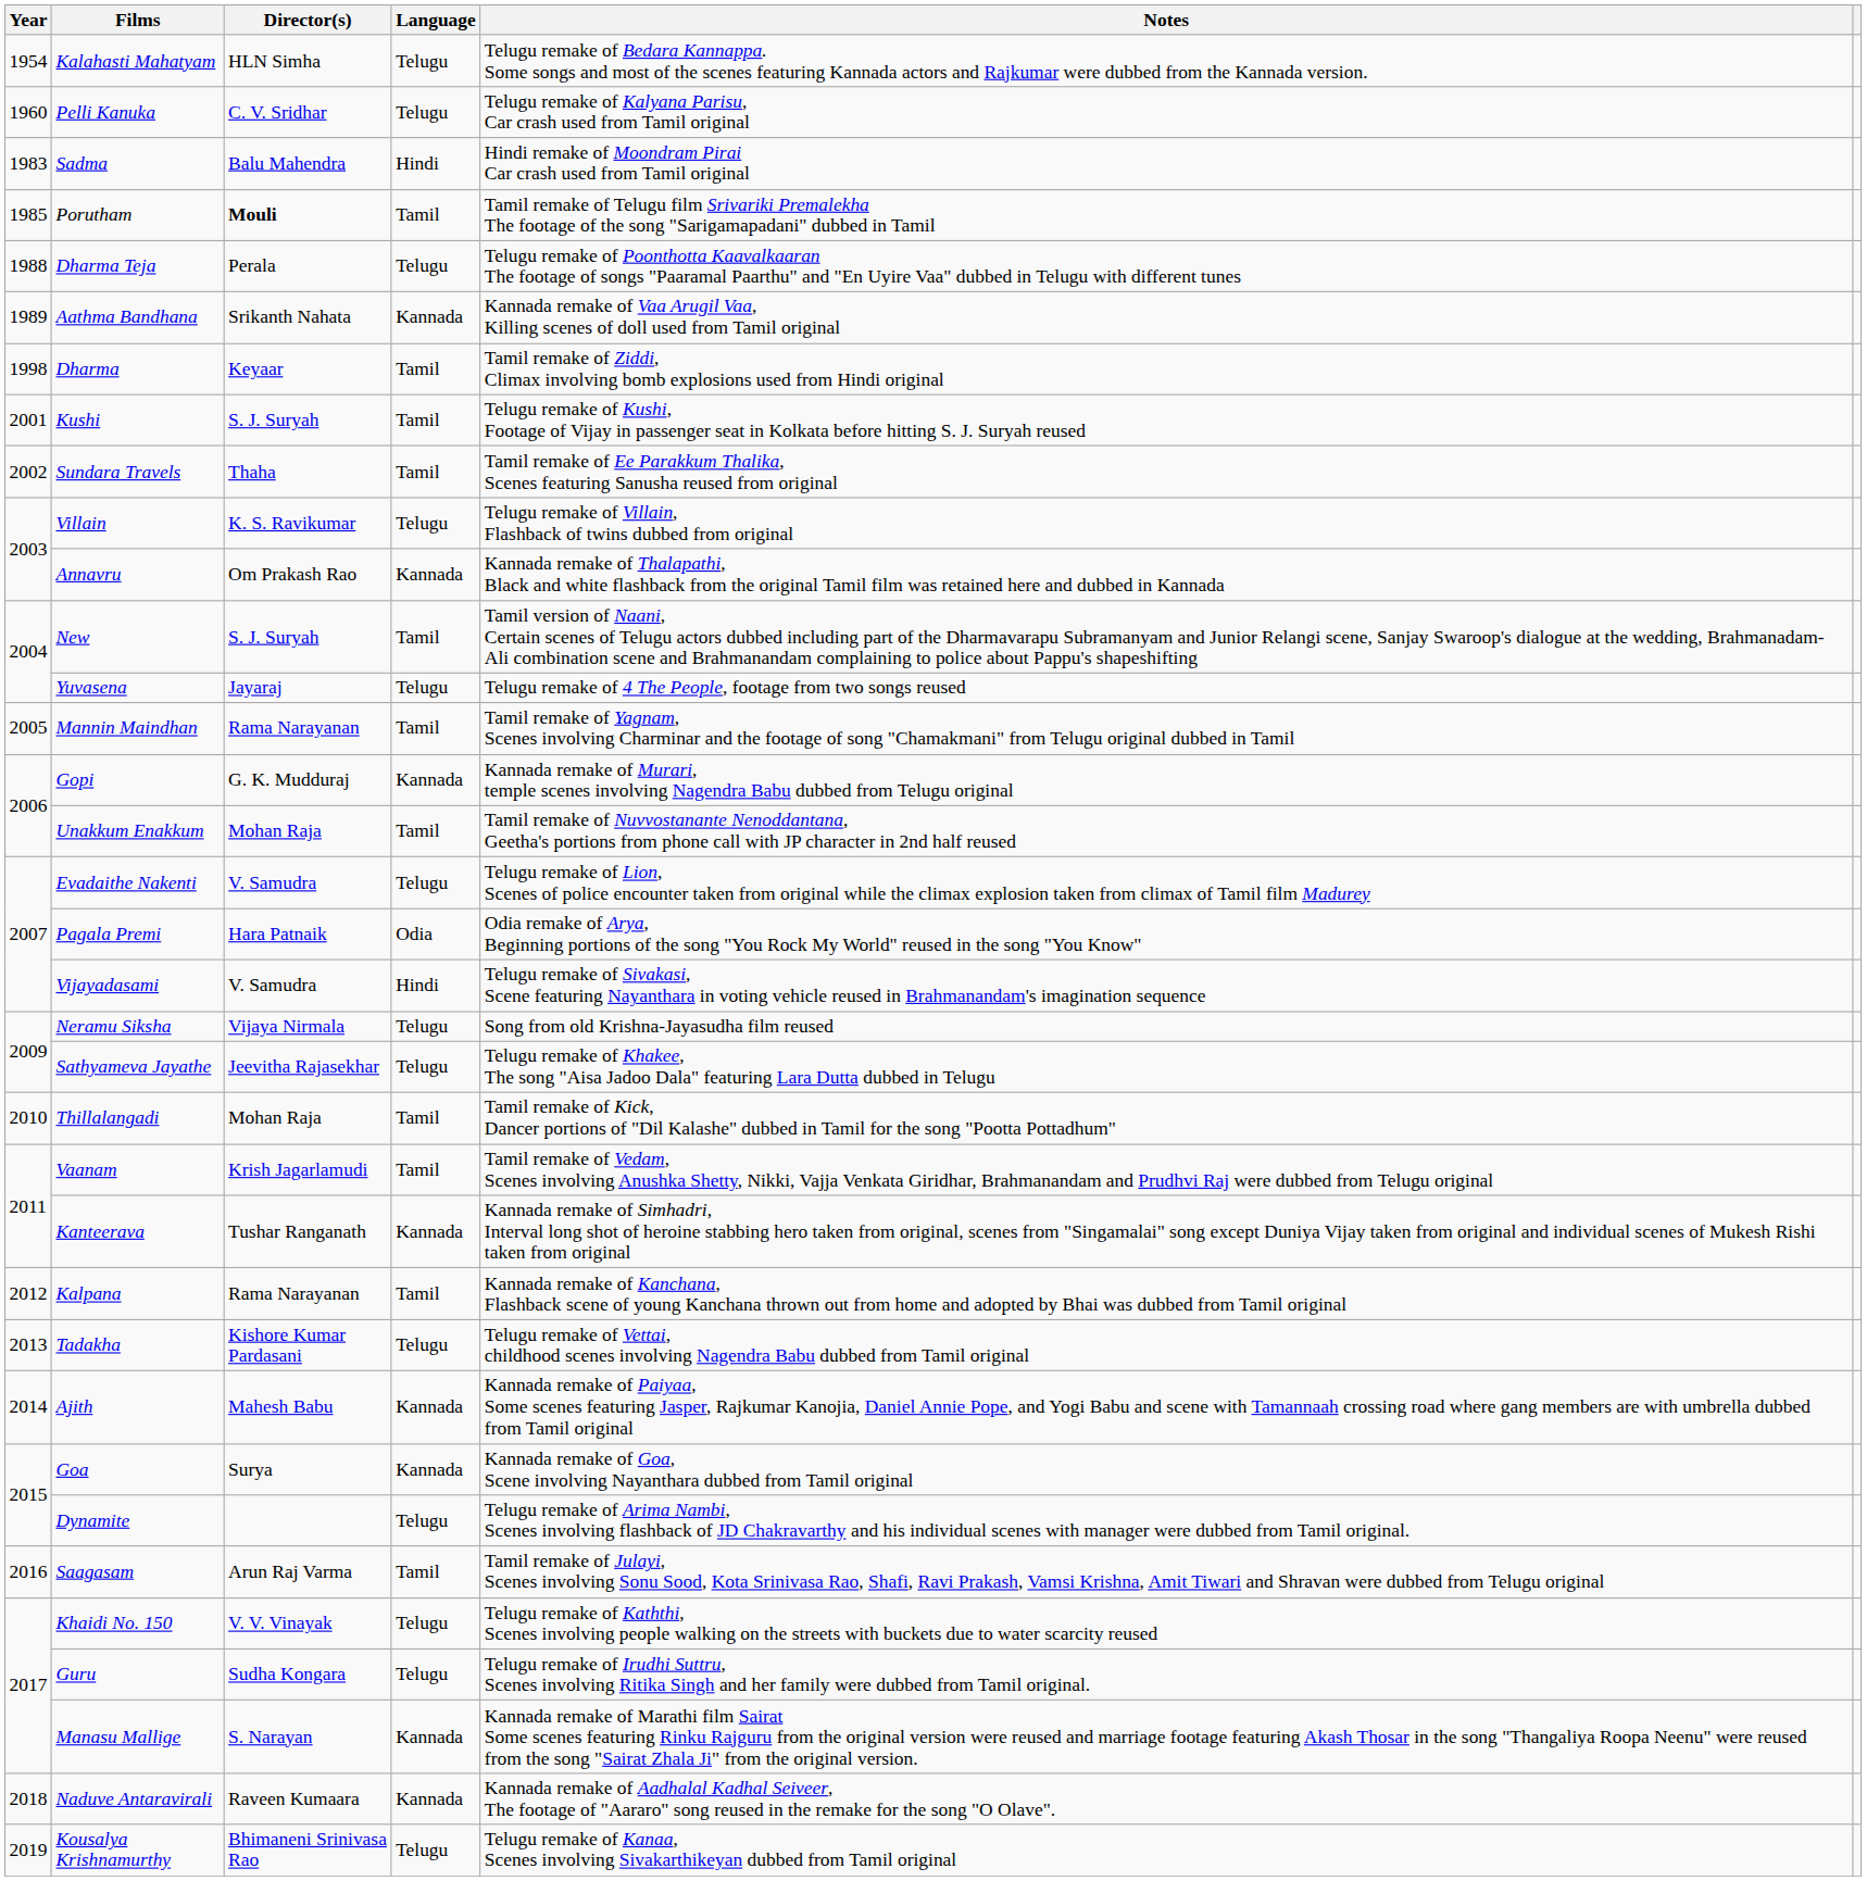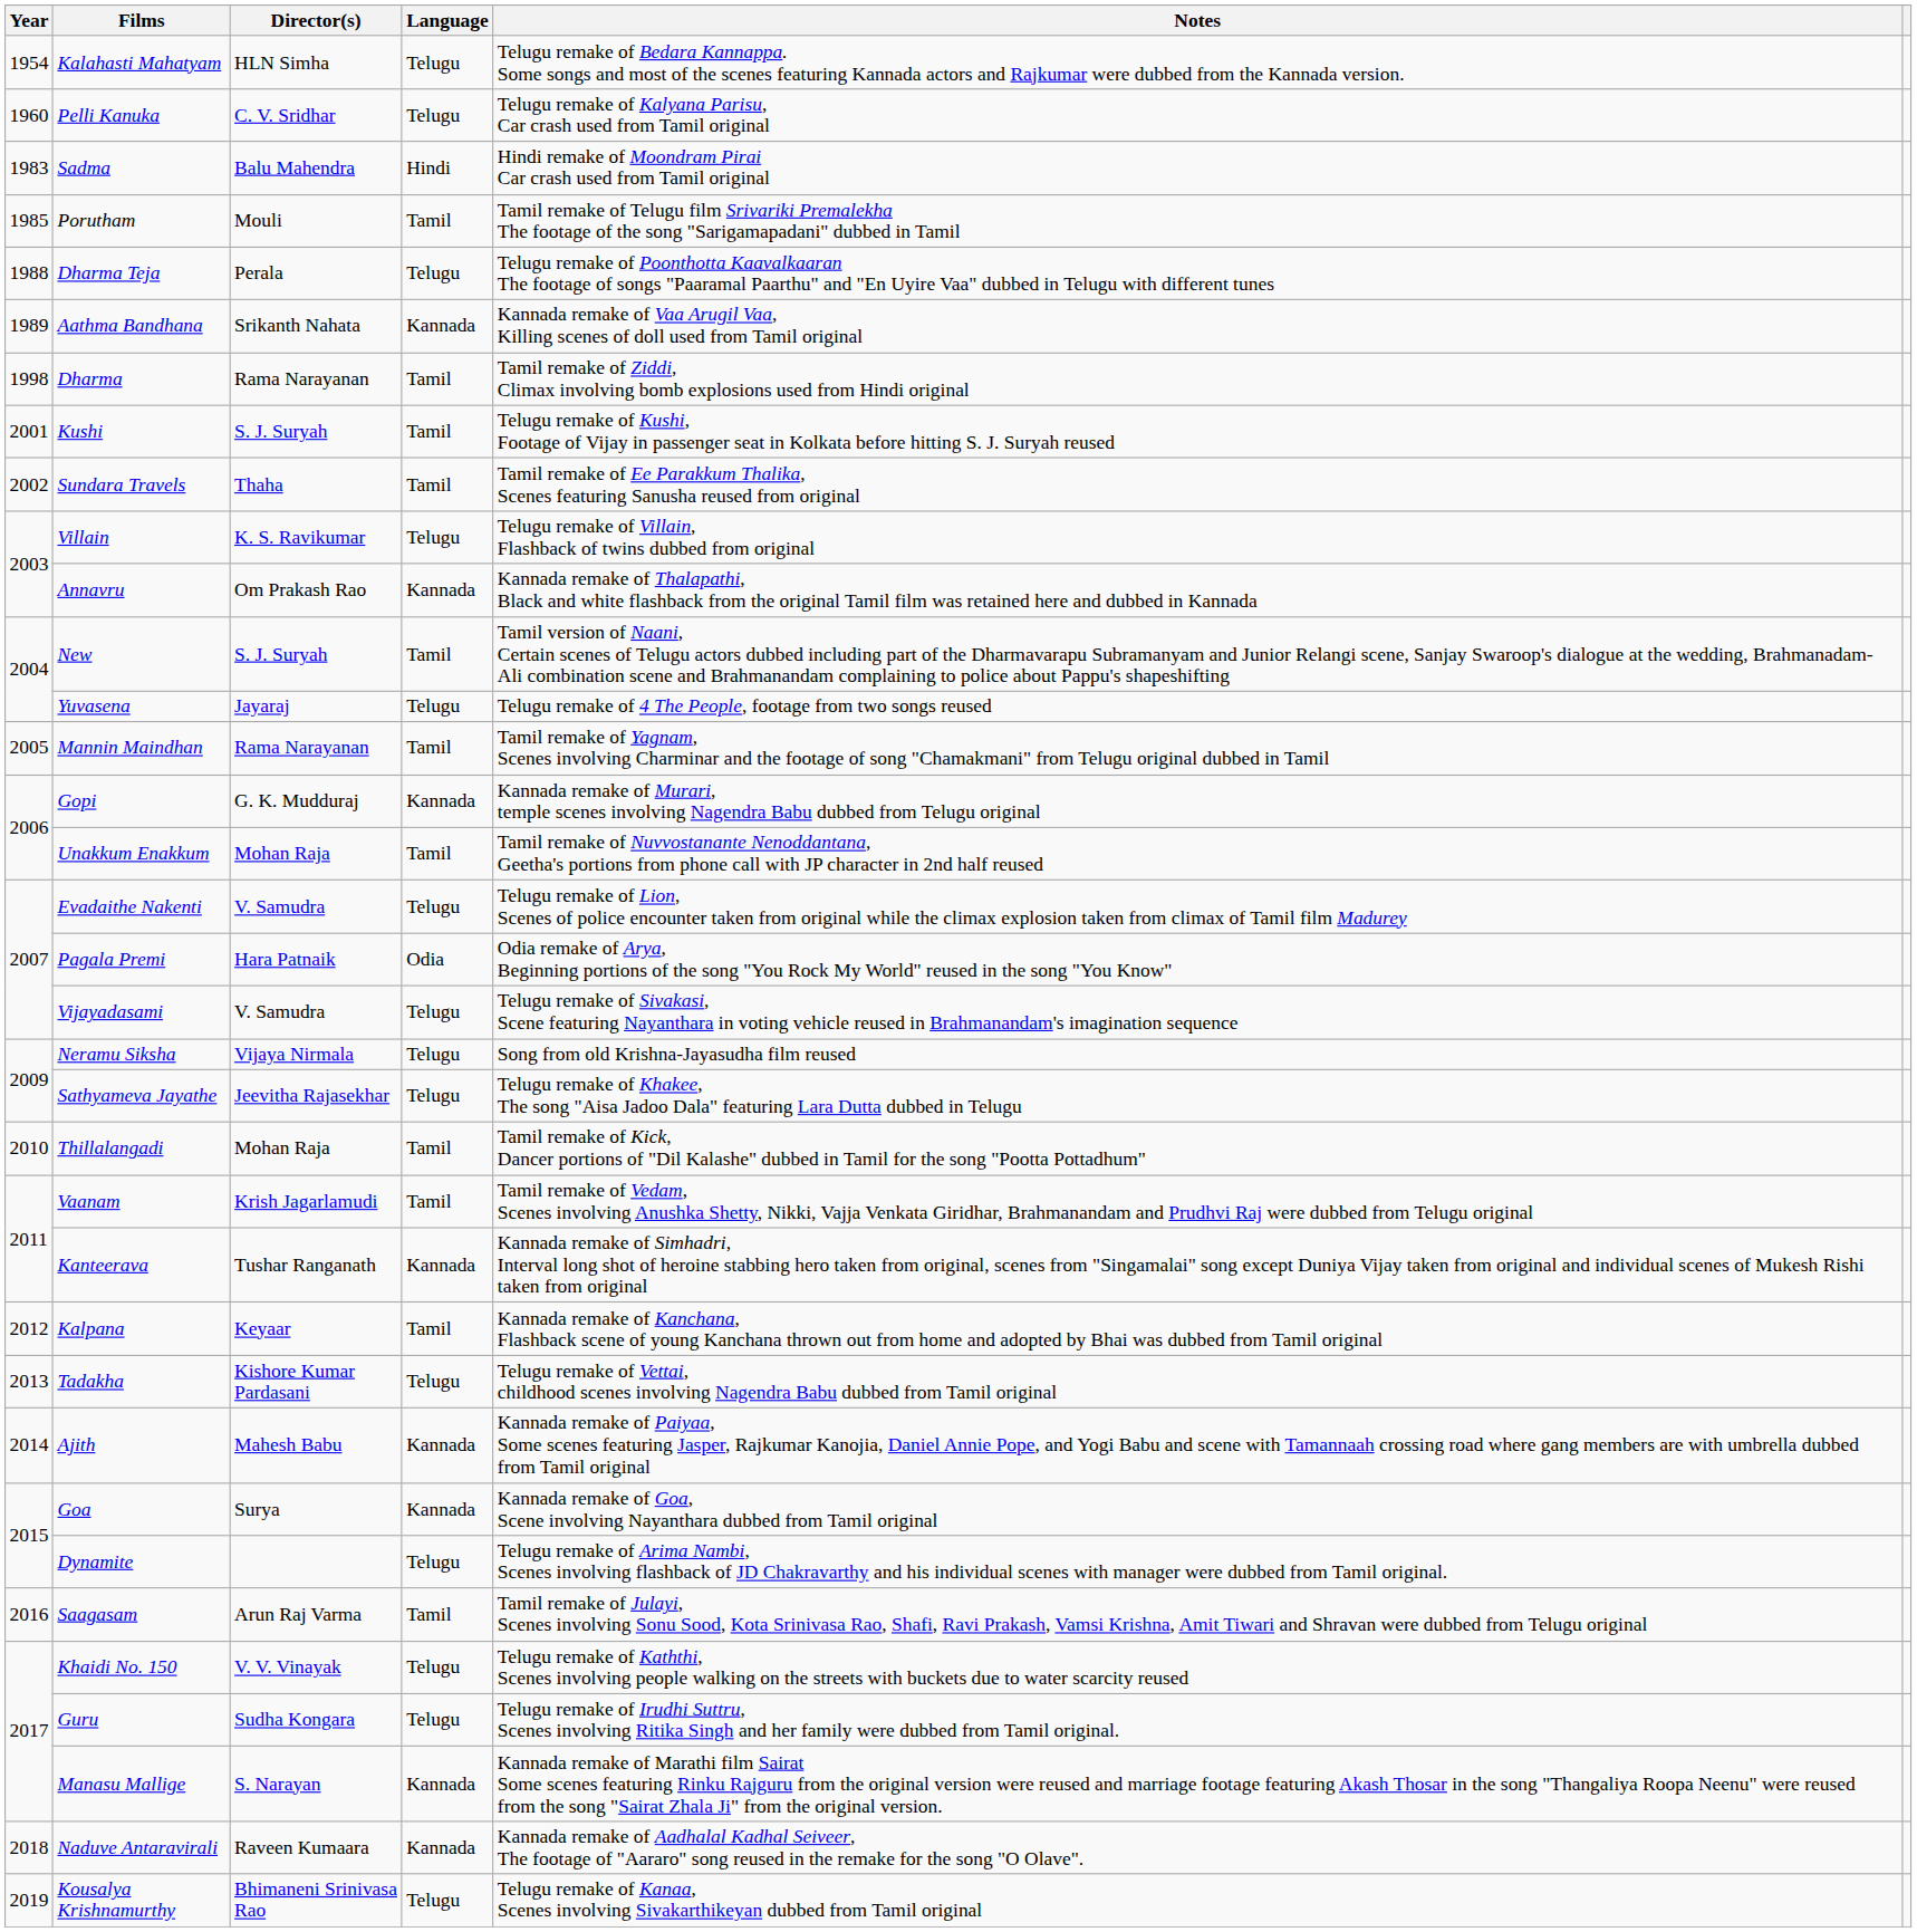 <table class="wikitable sortable">
 <tr>
 <th>Year</th>
 <th>Films</th>
 <th>Director(s)</th>
 <th>Language</th>
 <th>Notes</th>
 <th class="unsortable"></th>
 </tr>
 <tr>
 <td>1954</td>
 <td><em><a href='#'>Kalahasti Mahatyam</a></em></td>
 <td>HLN Simha</td>
 <td>Telugu</td>
 <td>Telugu remake of <em><a href='#'>Bedara Kannappa</a>.</em><br>Some songs and most of the scenes featuring Kannada actors and <a href='#'>Rajkumar</a> were dubbed from the Kannada version.</td>
 <td></td>
 </tr>
 <tr>
 <td>1960</td>
 <td><em><a href='#'>Pelli Kanuka</a></em></td>
 <td><a href='#'>C. V. Sridhar</a></td>
 <td>Telugu</td>
 <td>Telugu remake of <em><a href='#'>Kalyana Parisu</a></em>,<br>Car crash used from Tamil original</td>
 <td></td>
 </tr>
 <tr>
 <td>1983</td>
 <td><em><a href='#'>Sadma</a></em></td>
 <td><a href='#'>Balu Mahendra</a></td>
 <td>Hindi</td>
 <td>Hindi remake of <em><a href='#'>Moondram Pirai</a></em><br>Car crash used from Tamil original</td>
 <td></td>
 </tr>
 <tr>
 <td>1985</td>
 <td><em>Porutham</em></td>
-<td><strong>Mouli</strong></td>
+<td>Mouli</td>
 <td>Tamil</td>
 <td>Tamil remake of Telugu film <em><a href='#'>Srivariki Premalekha</a></em><br>The footage of the song "Sarigamapadani" dubbed in Tamil</td>
 <td></td>
 </tr>
 <tr>
 <td>1988</td>
 <td><em><a href='#'>Dharma Teja</a></em></td>
 <td>Perala</td>
 <td>Telugu</td>
 <td>Telugu remake of <em><a href='#'>Poonthotta Kaavalkaaran</a></em><br>The footage of songs "Paaramal Paarthu" and "En Uyire Vaa" dubbed in Telugu with different tunes</td>
 <td></td>
 </tr>
 <tr>
 <td>1989</td>
 <td><em><a href='#'>Aathma Bandhana</a></em></td>
 <td>Srikanth Nahata</td>
 <td>Kannada</td>
 <td>Kannada remake of <em><a href='#'>Vaa Arugil Vaa</a></em>,<br>Killing scenes of doll used from Tamil original</td>
 <td></td>
 </tr>
 <tr>
 <td>1998</td>
 <td><em><a href='#'>Dharma</a></em></td>
-<td><a href='#'>Keyaar</a></td>
+<td>Rama Narayanan</td>
 <td>Tamil</td>
 <td>Tamil remake of <em><a href='#'>Ziddi</a></em>,<br>Climax involving bomb explosions used from Hindi original</td>
 <td></td>
 </tr>
 <tr>
 <td>2001</td>
 <td><em><a href='#'>Kushi</a></em></td>
 <td><a href='#'>S. J. Suryah</a></td>
 <td>Tamil</td>
 <td>Telugu remake of <em><a href='#'>Kushi</a></em>,<br>Footage of Vijay in passenger seat in Kolkata before hitting S. J. Suryah reused</td>
 </tr>
 <tr>
 <td>2002</td>
 <td><em><a href='#'>Sundara Travels</a></em></td>
 <td><a href='#'>Thaha</a></td>
 <td>Tamil</td>
 <td>Tamil remake of <em><a href='#'>Ee Parakkum Thalika</a></em>,<br>Scenes featuring Sanusha reused from original</td>
 <td></td>
 </tr>
 <tr>
 <td rowspan="2">2003</td>
 <td><em><a href='#'>Villain</a></em></td>
 <td><a href='#'>K. S. Ravikumar</a></td>
 <td>Telugu</td>
 <td>Telugu remake of <em><a href='#'>Villain</a></em>,<br>Flashback of twins dubbed from original</td>
 <td></td>
 </tr>
 <tr>
 <td><em><a href='#'>Annavru</a></em></td>
 <td>Om Prakash Rao</td>
 <td>Kannada</td>
 <td>Kannada remake of <em><a href='#'>Thalapathi</a></em>,<br>Black and white flashback from the original Tamil film was retained here and dubbed in Kannada</td>
 <td></td>
 </tr>
 <tr>
 <td rowspan="2">2004</td>
 <td><em><a href='#'>New</a></em></td>
 <td><a href='#'>S. J. Suryah</a></td>
 <td>Tamil</td>
 <td>Tamil version of <em><a href='#'>Naani</a></em>,<br>Certain scenes of Telugu actors dubbed including part of the Dharmavarapu Subramanyam and Junior Relangi scene, Sanjay Swaroop's dialogue at the wedding, Brahmanadam-Ali combination scene and Brahmanandam complaining to police about Pappu's shapeshifting</td>
 <td></td>
 </tr>
 <tr>
 <td><em><a href='#'>Yuvasena</a></em></td>
 <td><a href='#'>Jayaraj</a></td>
 <td>Telugu</td>
 <td>Telugu remake of <em><a href='#'>4 The People</a></em>, footage from two songs reused</td>
 <td></td>
 </tr>
 <tr>
 <td>2005</td>
 <td><em><a href='#'>Mannin Maindhan</a></em></td>
 <td><a href='#'>Rama Narayanan</a></td>
 <td>Tamil</td>
 <td>Tamil remake of <em><a href='#'>Yagnam</a></em>,<br>Scenes involving Charminar and the footage of song "Chamakmani" from Telugu original dubbed in Tamil</td>
 <td></td>
 </tr>
 <tr>
 <td rowspan="2">2006</td>
 <td><em><a href='#'>Gopi</a></em></td>
 <td>G. K. Mudduraj</td>
 <td>Kannada</td>
 <td>Kannada remake of <em><a href='#'>Murari</a></em>,<br> temple scenes involving <a href='#'>Nagendra Babu</a> dubbed from Telugu original</td>
 <td></td>
 </tr>
 <tr>
 <td><em><a href='#'>Unakkum Enakkum</a></em></td>
 <td><a href='#'>Mohan Raja</a></td>
 <td>Tamil</td>
 <td>Tamil remake of <em><a href='#'>Nuvvostanante Nenoddantana</a></em>,<br>Geetha's portions from phone call with JP character in 2nd half reused</td>
 <td></td>
 </tr>
 <tr>
 <td rowspan="3">2007</td>
 <td><em><a href='#'>Evadaithe Nakenti</a></em></td>
 <td><a href='#'>V. Samudra</a></td>
 <td>Telugu</td>
 <td>Telugu remake of <em><a href='#'>Lion</a></em>,<br>Scenes of police encounter taken from original while the climax explosion taken from climax of Tamil film <em><a href='#'>Madurey</a></em></td>
 <td></td>
 </tr>
 <tr>
 <td><em><a href='#'>Pagala Premi</a></em></td>
 <td><a href='#'>Hara Patnaik</a></td>
 <td>Odia</td>
 <td>Odia remake of <em><a href='#'>Arya</a></em>,<br>Beginning portions of the song "You Rock My World" reused in the song "You Know"</td>
 <td></td>
 </tr>
 <tr>
 <td><em><a href='#'>Vijayadasami</a></em></td>
 <td>V. Samudra</td>
-<td>Hindi</td>
+<td>Telugu</td>
 <td>Telugu remake of <em><a href='#'>Sivakasi</a></em>,<br>Scene featuring <a href='#'>Nayanthara</a> in voting vehicle reused in <a href='#'>Brahmanandam</a>'s imagination sequence</td>
 <td></td>
 </tr>
 <tr>
 <td rowspan="2">2009</td>
 <td><em><a href='#'>Neramu Siksha</a></em></td>
 <td><a href='#'>Vijaya Nirmala</a></td>
 <td>Telugu</td>
 <td>Song from old Krishna-Jayasudha film reused</td>
 <td></td>
 </tr>
 <tr>
 <td><em><a href='#'>Sathyameva Jayathe</a></em></td>
 <td><a href='#'>Jeevitha Rajasekhar</a></td>
 <td>Telugu</td>
 <td>Telugu remake of <em><a href='#'>Khakee</a></em>,<br>The song "Aisa Jadoo Dala" featuring <a href='#'>Lara Dutta</a> dubbed in Telugu</td>
 <td></td>
 </tr>
 <tr>
 <td>2010</td>
 <td><em><a href='#'>Thillalangadi</a></em></td>
 <td>Mohan Raja</td>
 <td>Tamil</td>
 <td>Tamil remake of <em>Kick</em>,<br>Dancer portions of "Dil Kalashe" dubbed in Tamil for the song "Pootta Pottadhum"</td>
 <td></td>
 </tr>
 <tr>
 <td rowspan="2">2011</td>
 <td><em><a href='#'>Vaanam</a></em></td>
 <td><a href='#'>Krish Jagarlamudi</a></td>
 <td>Tamil</td>
 <td>Tamil remake of <em><a href='#'>Vedam</a></em>,<br>Scenes involving <a href='#'>Anushka Shetty</a>, Nikki, Vajja Venkata Giridhar, Brahmanandam and <a href='#'>Prudhvi Raj</a> were dubbed from Telugu original</td>
 <td style="text-align:center;"></td>
 </tr>
 <tr>
 <td><em><a href='#'>Kanteerava</a></em></td>
 <td>Tushar Ranganath</td>
 <td>Kannada</td>
 <td>Kannada remake of <em>Simhadri</em>,<br>Interval long shot of heroine stabbing hero taken from original, scenes from "Singamalai" song except Duniya Vijay taken from original and individual scenes of Mukesh Rishi taken from original</td>
 <td></td>
 </tr>
 <tr>
 <td>2012</td>
 <td><em><a href='#'>Kalpana</a></em></td>
-<td>Rama Narayanan</td>
+<td><a href='#'>Keyaar</a></td>
 <td>Tamil</td>
 <td>Kannada remake of <em><a href='#'>Kanchana</a></em>,<br>Flashback scene of young Kanchana thrown out from home and adopted by Bhai was dubbed from Tamil original</td>
 <td></td>
 </tr>
 <tr>
 <td>2013</td>
 <td><em><a href='#'>Tadakha</a></em></td>
 <td><a href='#'>Kishore Kumar Pardasani</a></td>
 <td>Telugu</td>
 <td>Telugu remake of <em><a href='#'>Vettai</a></em>,<br> childhood scenes involving <a href='#'>Nagendra Babu</a> dubbed from Tamil original</td>
 <td></td>
 </tr>
 <tr>
 <td>2014</td>
 <td><em><a href='#'>Ajith</a></em></td>
 <td><a href='#'>Mahesh Babu</a></td>
 <td>Kannada</td>
 <td>Kannada remake of <em><a href='#'>Paiyaa</a></em>,<br>Some scenes featuring <a href='#'>Jasper</a>, Rajkumar Kanojia, <a href='#'>Daniel Annie Pope</a>, and Yogi Babu and scene with <a href='#'>Tamannaah</a> crossing road where gang members are with umbrella dubbed from Tamil original</td>
 <td style="text-align:center;"></td>
 </tr>
 <tr>
 <td rowspan="2">2015</td>
 <td><em><a href='#'>Goa</a></em></td>
 <td>Surya</td>
 <td>Kannada</td>
 <td>Kannada remake of <em><a href='#'>Goa</a></em>,<br>Scene involving Nayanthara dubbed from Tamil original</td>
 <td style="text-align:center;"></td>
 </tr>
 <tr>
 <td><em><a href='#'>Dynamite</a></em></td>
 <td></td>
 <td>Telugu</td>
 <td>Telugu remake of <em><a href='#'>Arima Nambi</a></em>,<br>Scenes involving flashback of <a href='#'>JD Chakravarthy</a> and his individual scenes with manager were dubbed from Tamil original.</td>
 <td></td>
 </tr>
 <tr>
 <td>2016</td>
 <td><em><a href='#'>Saagasam</a></em></td>
 <td>Arun Raj Varma</td>
 <td>Tamil</td>
 <td>Tamil remake of <em><a href='#'>Julayi</a></em>,<br>Scenes involving <a href='#'>Sonu Sood</a>, <a href='#'>Kota Srinivasa Rao</a>, <a href='#'>Shafi</a>, <a href='#'>Ravi Prakash</a>, <a href='#'>Vamsi Krishna</a>, <a href='#'>Amit Tiwari</a> and Shravan were dubbed from Telugu original</td>
 <td></td>
 </tr>
 <tr>
 <td rowspan="3">2017</td>
 <td><em><a href='#'>Khaidi No. 150</a></em></td>
 <td><a href='#'>V. V. Vinayak</a></td>
 <td>Telugu</td>
 <td>Telugu remake of <em><a href='#'>Kaththi</a></em>,<br>Scenes involving people walking on the streets with buckets due to water scarcity reused</td>
 <td></td>
 </tr>
 <tr>
 <td><em><a href='#'>Guru</a></em></td>
 <td><a href='#'>Sudha Kongara</a></td>
 <td>Telugu</td>
 <td>Telugu remake of <em><a href='#'>Irudhi Suttru</a></em>,<br>Scenes involving <a href='#'>Ritika Singh</a> and her family were dubbed from Tamil original.</td>
 <td></td>
 </tr>
 <tr>
 <td><em><a href='#'>Manasu Mallige</a></em></td>
 <td><a href='#'>S. Narayan</a></td>
 <td>Kannada</td>
 <td>Kannada remake of Marathi film <a href='#'>Sairat</a><br>Some scenes featuring <a href='#'>Rinku Rajguru</a> from the original version were reused and marriage footage featuring <a href='#'>Akash Thosar</a> in the song "Thangaliya Roopa Neenu" were reused from the song "<a href='#'>Sairat Zhala Ji</a>" from the original version.</td>
 <td></td>
 </tr>
 <tr>
 <td>2018</td>
 <td><em><a href='#'>Naduve Antaravirali</a></em></td>
 <td>Raveen Kumaara</td>
 <td>Kannada</td>
 <td>Kannada remake of <em><a href='#'>Aadhalal Kadhal Seiveer</a></em>,<br>The footage of "Aararo" song reused in the remake for the song "O Olave".</td>
 <td></td>
 </tr>
 <tr>
 <td>2019</td>
 <td><em><a href='#'>Kousalya Krishnamurthy</a></em></td>
 <td><a href='#'>Bhimaneni Srinivasa Rao</a></td>
 <td>Telugu</td>
 <td>Telugu remake of <em><a href='#'>Kanaa</a></em>,<br>Scenes involving <a href='#'>Sivakarthikeyan</a> dubbed from Tamil original</td>
 <td style="text-align:center;"></td>
 </tr>
 </table>
